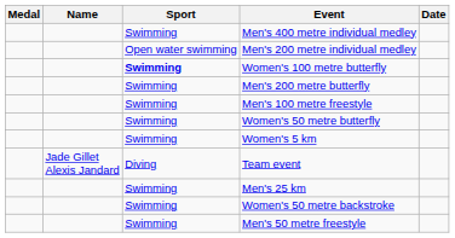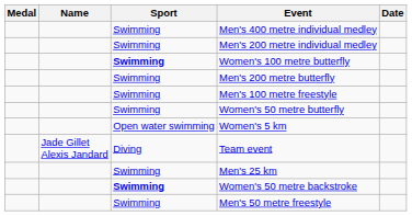 <table class="wikitable sortable" style="font-size:90%">
 <tr>
 <th>Medal</th>
 <th>Name</th>
 <th>Sport</th>
 <th>Event</th>
 <th>Date</th>
 </tr>
 <tr>
 <td></td>
 <td></td>
 <td><a href='#'>Swimming</a></td>
 <td><a href='#'>Men's 400 metre individual medley</a></td>
 <td></td>
 </tr>
 <tr>
 <td></td>
 <td></td>
-<td><a href='#'>Open water swimming</a></td>
+<td><a href='#'>Swimming</a></td>
 <td><a href='#'>Men's 200 metre individual medley</a></td>
 <td></td>
 </tr>
 <tr>
 <td></td>
 <td></td>
 <td><strong><a href='#'>Swimming</a></strong></td>
 <td><a href='#'>Women's 100 metre butterfly</a></td>
 <td></td>
 </tr>
 <tr>
 <td></td>
 <td></td>
 <td><a href='#'>Swimming</a></td>
 <td><a href='#'>Men's 200 metre butterfly</a></td>
 <td></td>
 </tr>
 <tr>
 <td></td>
 <td></td>
 <td><a href='#'>Swimming</a></td>
 <td><a href='#'>Men's 100 metre freestyle</a></td>
 <td></td>
 </tr>
 <tr>
 <td></td>
 <td></td>
 <td><a href='#'>Swimming</a></td>
 <td><a href='#'>Women's 50 metre butterfly</a></td>
 <td></td>
 </tr>
 <tr>
 <td></td>
 <td></td>
-<td><a href='#'>Swimming</a></td>
+<td><a href='#'>Open water swimming</a></td>
 <td><a href='#'>Women's 5 km</a></td>
 <td></td>
 </tr>
 <tr>
 <td></td>
 <td><a href='#'>Jade Gillet</a><br><a href='#'>Alexis Jandard</a></td>
 <td><a href='#'>Diving</a></td>
 <td><a href='#'>Team event</a></td>
 <td></td>
 </tr>
 <tr>
 <td></td>
 <td></td>
 <td><a href='#'>Swimming</a></td>
 <td><a href='#'>Men's 25 km</a></td>
 <td></td>
 </tr>
 <tr>
 <td></td>
 <td></td>
-<td><a href='#'>Swimming</a></td>
+<td><strong><a href='#'>Swimming</a></strong></td>
 <td><a href='#'>Women's 50 metre backstroke</a></td>
 <td></td>
 </tr>
 <tr>
 <td></td>
 <td></td>
 <td><a href='#'>Swimming</a></td>
 <td><a href='#'>Men's 50 metre freestyle</a></td>
 <td></td>
 </tr>
 </table>
